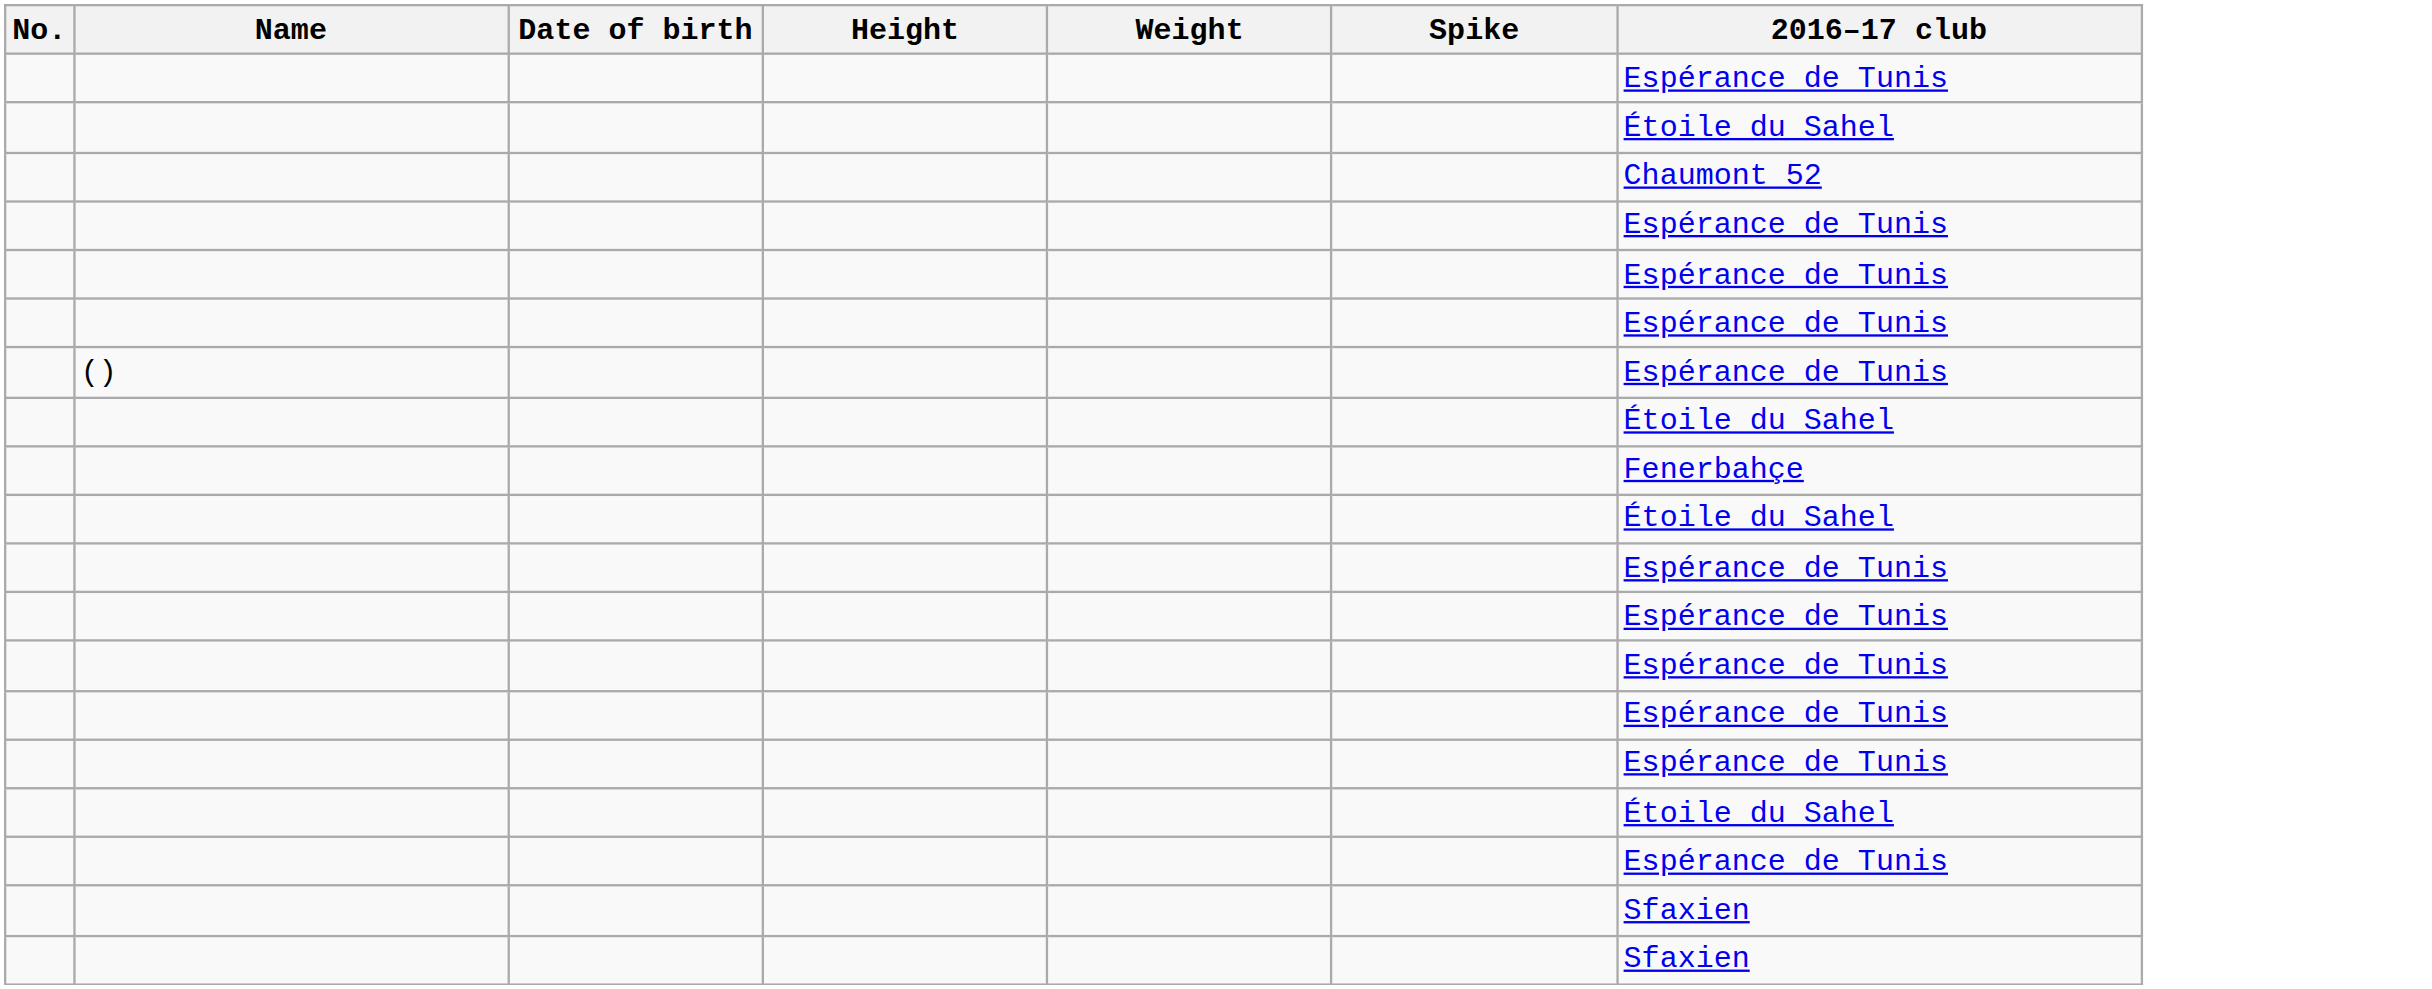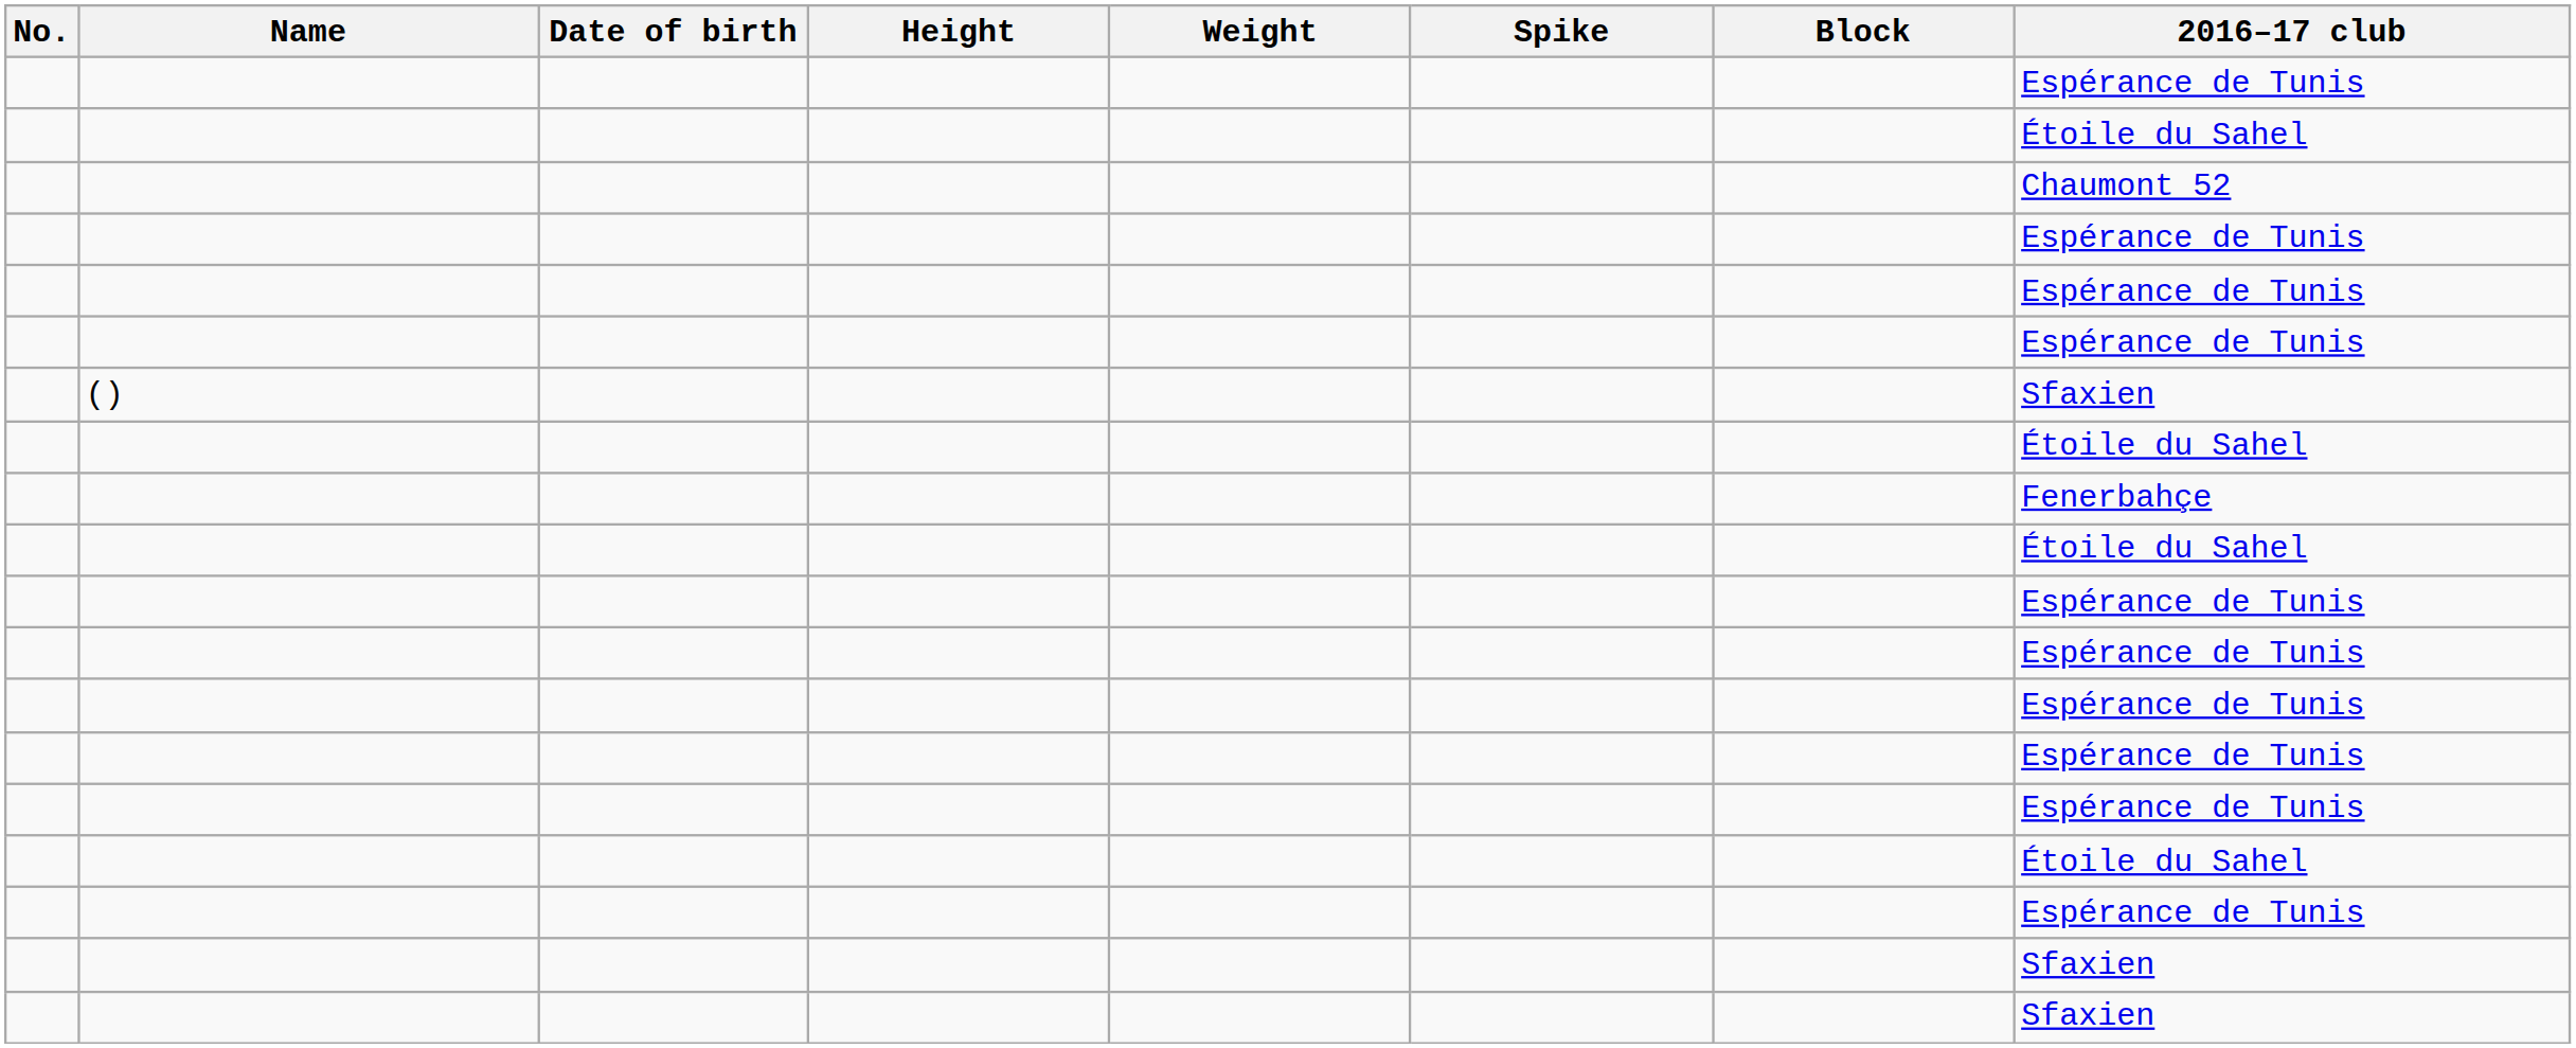 <table class="wikitable sortable" style="font-size:100%; text-align:center;">
 <tr>
 <th>No.</th>
 <th style="width:14em">Name</th>
 <th style="width:8em">Date of birth</th>
 <th style="width:9em">Height</th>
 <th style="width:9em">Weight</th>
 <th style="width:9em">Spike</th>
+<th style="width:9em">Block</th>
 <th style="width:17em">2016–17 club</th>
 </tr>
 <tr>
 <td></td>
 <td style="text-align:left;"></td>
 <td style="text-align:right;"></td>
+<td></td>
 <td></td>
 <td></td>
 <td></td>
 <td style="text-align:left;"> <a href='#'>Espérance de Tunis</a></td>
 </tr>
 <tr>
 <td></td>
 <td style="text-align:left;"></td>
 <td style="text-align:right;"></td>
 <td></td>
 <td></td>
 <td></td>
+<td></td>
 <td style="text-align:left;"> <a href='#'>Étoile du Sahel</a></td>
 </tr>
 <tr>
 <td></td>
 <td style="text-align:left;"></td>
 <td style="text-align:right;"></td>
+<td></td>
 <td></td>
 <td></td>
 <td></td>
 <td style="text-align:left;"> <a href='#'>Chaumont 52</a></td>
 </tr>
 <tr>
 <td></td>
 <td style="text-align:left;"></td>
 <td style="text-align:right;"></td>
 <td></td>
 <td></td>
 <td></td>
+<td></td>
 <td style="text-align:left;"> <a href='#'>Espérance de Tunis</a></td>
 </tr>
 <tr>
 <td></td>
 <td style="text-align:left;"></td>
 <td style="text-align:right;"></td>
+<td></td>
 <td></td>
 <td></td>
 <td></td>
 <td style="text-align:left;"> <a href='#'>Espérance de Tunis</a></td>
 </tr>
 <tr>
 <td></td>
 <td style="text-align:left;"></td>
 <td style="text-align:right;"></td>
 <td></td>
 <td></td>
 <td></td>
+<td></td>
 <td style="text-align:left;"> <a href='#'>Espérance de Tunis</a></td>
 </tr>
 <tr>
 <td></td>
 <td style="text-align:left;"> ()</td>
 <td style="text-align:right;"></td>
+<td></td>
+<td></td>
+<td></td>
+<td></td>
+<td style="text-align:left;"> <a href='#'>Sfaxien</a></td>
+</tr>
+<tr>
+<td></td>
+<td style="text-align:left;"></td>
+<td style="text-align:right;"></td>
+<td></td>
+<td></td>
+<td></td>
+<td></td>
+<td style="text-align:left;"> <a href='#'>Étoile du Sahel</a></td>
+</tr>
+<tr>
+<td></td>
+<td style="text-align:left;"></td>
+<td style="text-align:right;"></td>
+<td></td>
+<td></td>
+<td></td>
+<td></td>
+<td style="text-align:left;"> <a href='#'>Fenerbahçe</a></td>
+</tr>
+<tr>
+<td></td>
+<td style="text-align:left;"></td>
+<td style="text-align:right;"></td>
+<td></td>
+<td></td>
+<td></td>
+<td></td>
+<td style="text-align:left;"> <a href='#'>Étoile du Sahel</a></td>
+</tr>
+<tr>
+<td></td>
+<td style="text-align:left;"></td>
+<td style="text-align:right;"></td>
+<td></td>
 <td></td>
 <td></td>
 <td></td>
 <td style="text-align:left;"> <a href='#'>Espérance de Tunis</a></td>
 </tr>
 <tr>
 <td></td>
 <td style="text-align:left;"></td>
 <td style="text-align:right;"></td>
 <td></td>
 <td></td>
 <td></td>
-<td style="text-align:left;"> <a href='#'>Étoile du Sahel</a></td>
+<td></td>
+<td style="text-align:left;"> <a href='#'>Espérance de Tunis</a></td>
 </tr>
 <tr>
 <td></td>
 <td style="text-align:left;"></td>
 <td style="text-align:right;"></td>
 <td></td>
 <td></td>
 <td></td>
-<td style="text-align:left;"> <a href='#'>Fenerbahçe</a></td>
+<td></td>
+<td style="text-align:left;"> <a href='#'>Espérance de Tunis</a></td>
 </tr>
 <tr>
 <td></td>
 <td style="text-align:left;"></td>
 <td style="text-align:right;"></td>
+<td></td>
+<td></td>
+<td></td>
+<td></td>
+<td style="text-align:left;"> <a href='#'>Espérance de Tunis</a></td>
+</tr>
+<tr>
+<td></td>
+<td style="text-align:left;"></td>
+<td style="text-align:right;"></td>
+<td></td>
+<td></td>
+<td></td>
+<td></td>
+<td style="text-align:left;"> <a href='#'>Espérance de Tunis</a></td>
+</tr>
+<tr>
+<td></td>
+<td style="text-align:left;"></td>
+<td style="text-align:right;"></td>
+<td></td>
 <td></td>
 <td></td>
 <td></td>
 <td style="text-align:left;"> <a href='#'>Étoile du Sahel</a></td>
 </tr>
 <tr>
 <td></td>
 <td style="text-align:left;"></td>
 <td style="text-align:right;"></td>
 <td></td>
 <td></td>
 <td></td>
-<td style="text-align:left;"> <a href='#'>Espérance de Tunis</a></td>
-</tr>
-<tr>
-<td></td>
-<td style="text-align:left;"></td>
-<td style="text-align:right;"></td>
-<td></td>
-<td></td>
 <td></td>
 <td style="text-align:left;"> <a href='#'>Espérance de Tunis</a></td>
 </tr>
 <tr>
 <td></td>
 <td style="text-align:left;"></td>
 <td style="text-align:right;"></td>
 <td></td>
-<td></td>
-<td></td>
-<td style="text-align:left;"> <a href='#'>Espérance de Tunis</a></td>
-</tr>
-<tr>
-<td></td>
-<td style="text-align:left;"></td>
-<td style="text-align:right;"></td>
-<td></td>
-<td></td>
-<td></td>
-<td style="text-align:left;"> <a href='#'>Espérance de Tunis</a></td>
-</tr>
-<tr>
-<td></td>
-<td style="text-align:left;"></td>
-<td style="text-align:right;"></td>
-<td></td>
-<td></td>
-<td></td>
-<td style="text-align:left;"> <a href='#'>Espérance de Tunis</a></td>
-</tr>
-<tr>
-<td></td>
-<td style="text-align:left;"></td>
-<td style="text-align:right;"></td>
-<td></td>
-<td></td>
-<td></td>
-<td style="text-align:left;"> <a href='#'>Étoile du Sahel</a></td>
-</tr>
-<tr>
-<td></td>
-<td style="text-align:left;"></td>
-<td style="text-align:right;"></td>
-<td></td>
-<td></td>
-<td></td>
-<td style="text-align:left;"> <a href='#'>Espérance de Tunis</a></td>
-</tr>
-<tr>
-<td></td>
-<td style="text-align:left;"></td>
-<td style="text-align:right;"></td>
 <td></td>
 <td></td>
 <td></td>
 <td style="text-align:left;"> <a href='#'>Sfaxien</a></td>
 </tr>
 <tr>
 <td></td>
 <td style="text-align:left;"></td>
 <td style="text-align:right;"></td>
 <td></td>
 <td></td>
 <td></td>
+<td></td>
 <td style="text-align:left;"> <a href='#'>Sfaxien</a></td>
 </tr>
 </table>
